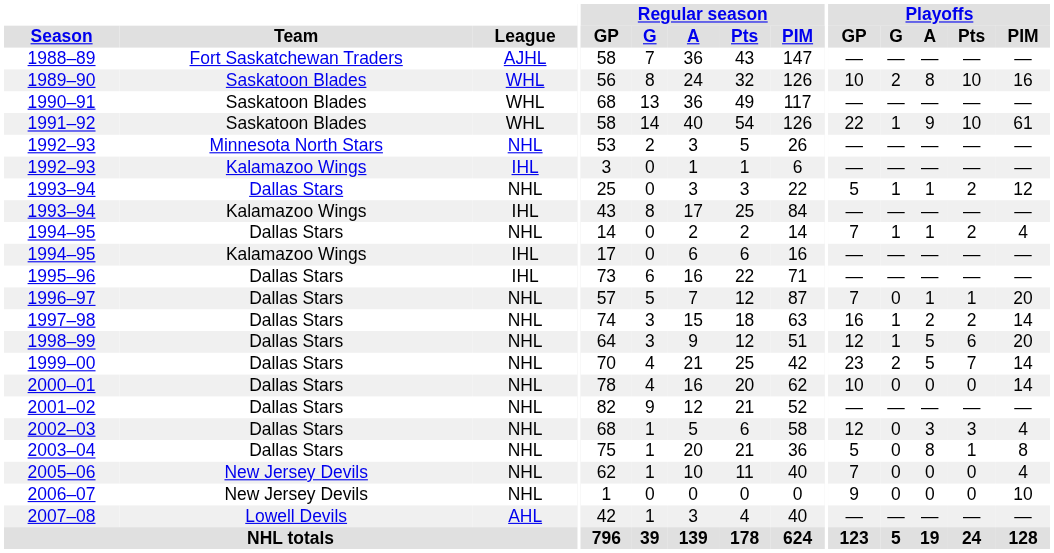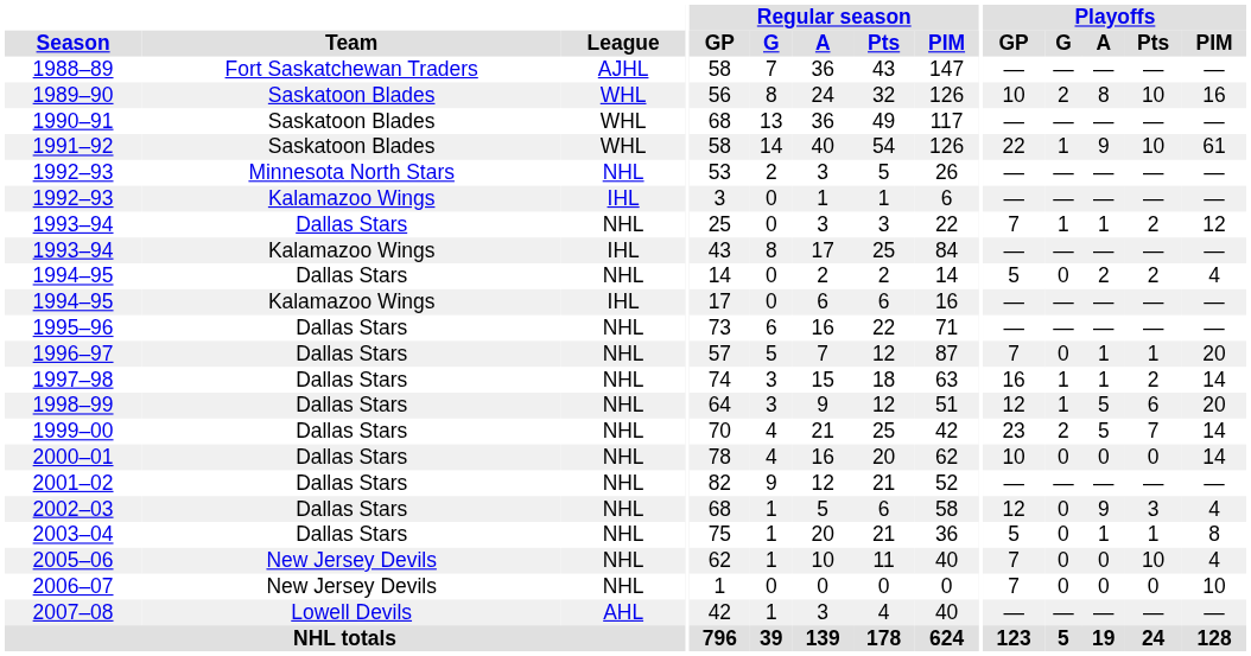 <table border="0" cellpadding="1" cellspacing="0" style="text-align:center; width:60em">
 <tr bgcolor="#e0e0e0">
 <th colspan="3" bgcolor="#ffffff"></th>
 <th rowspan="100" bgcolor="#ffffff"></th>
 <th colspan="5"><a href='#'>Regular season</a></th>
 <th rowspan="100" bgcolor="#ffffff"></th>
 <th colspan="5"><a href='#'>Playoffs</a></th>
 </tr>
 <tr bgcolor="#e0e0e0">
 <th><a href='#'>Season</a></th>
 <th>Team</th>
 <th>League</th>
 <th>GP</th>
 <th><a href='#'>G</a></th>
 <th><a href='#'>A</a></th>
 <th><a href='#'>Pts</a></th>
 <th><a href='#'>PIM</a></th>
 <th>GP</th>
 <th>G</th>
 <th>A</th>
 <th>Pts</th>
 <th>PIM</th>
 </tr>
 <tr>
 <td><a href='#'>1988–89</a></td>
 <td><a href='#'>Fort Saskatchewan Traders</a></td>
 <td><a href='#'>AJHL</a></td>
 <td>58</td>
 <td>7</td>
 <td>36</td>
 <td>43</td>
 <td>147</td>
 <td>—</td>
 <td>—</td>
 <td>—</td>
 <td>—</td>
 <td>—</td>
 </tr>
 <tr bgcolor="#f0f0f0">
 <td><a href='#'>1989–90</a></td>
 <td><a href='#'>Saskatoon Blades</a></td>
 <td><a href='#'>WHL</a></td>
 <td>56</td>
 <td>8</td>
 <td>24</td>
 <td>32</td>
 <td>126</td>
 <td>10</td>
 <td>2</td>
 <td>8</td>
 <td>10</td>
 <td>16</td>
 </tr>
 <tr>
 <td><a href='#'>1990–91</a></td>
 <td>Saskatoon Blades</td>
 <td>WHL</td>
 <td>68</td>
 <td>13</td>
 <td>36</td>
 <td>49</td>
 <td>117</td>
 <td>—</td>
 <td>—</td>
 <td>—</td>
 <td>—</td>
 <td>—</td>
 </tr>
 <tr bgcolor="#f0f0f0">
 <td><a href='#'>1991–92</a></td>
 <td>Saskatoon Blades</td>
 <td>WHL</td>
 <td>58</td>
 <td>14</td>
 <td>40</td>
 <td>54</td>
 <td>126</td>
 <td>22</td>
 <td>1</td>
 <td>9</td>
 <td>10</td>
 <td>61</td>
 </tr>
 <tr>
 <td><a href='#'>1992–93</a></td>
 <td><a href='#'>Minnesota North Stars</a></td>
 <td><a href='#'>NHL</a></td>
 <td>53</td>
 <td>2</td>
 <td>3</td>
 <td>5</td>
 <td>26</td>
 <td>—</td>
 <td>—</td>
 <td>—</td>
 <td>—</td>
 <td>—</td>
 </tr>
 <tr bgcolor="#f0f0f0">
 <td><a href='#'>1992–93</a></td>
 <td><a href='#'>Kalamazoo Wings</a></td>
 <td><a href='#'>IHL</a></td>
 <td>3</td>
 <td>0</td>
 <td>1</td>
 <td>1</td>
 <td>6</td>
 <td>—</td>
 <td>—</td>
 <td>—</td>
 <td>—</td>
 <td>—</td>
 </tr>
 <tr>
 <td><a href='#'>1993–94</a></td>
 <td><a href='#'>Dallas Stars</a></td>
 <td>NHL</td>
 <td>25</td>
 <td>0</td>
 <td>3</td>
 <td>3</td>
 <td>22</td>
-<td>5</td>
+<td>7</td>
 <td>1</td>
 <td>1</td>
 <td>2</td>
 <td>12</td>
 </tr>
 <tr bgcolor="#f0f0f0">
 <td><a href='#'>1993–94</a></td>
 <td>Kalamazoo Wings</td>
 <td>IHL</td>
 <td>43</td>
 <td>8</td>
 <td>17</td>
 <td>25</td>
 <td>84</td>
 <td>—</td>
 <td>—</td>
 <td>—</td>
 <td>—</td>
 <td>—</td>
 </tr>
 <tr>
 <td><a href='#'>1994–95</a></td>
 <td>Dallas Stars</td>
 <td>NHL</td>
 <td>14</td>
 <td>0</td>
 <td>2</td>
 <td>2</td>
 <td>14</td>
-<td>7</td>
-<td>1</td>
-<td>1</td>
+<td>5</td>
+<td>0</td>
+<td>2</td>
 <td>2</td>
 <td>4</td>
 </tr>
 <tr bgcolor="#f0f0f0">
 <td><a href='#'>1994–95</a></td>
 <td>Kalamazoo Wings</td>
 <td>IHL</td>
 <td>17</td>
 <td>0</td>
 <td>6</td>
 <td>6</td>
 <td>16</td>
 <td>—</td>
 <td>—</td>
 <td>—</td>
 <td>—</td>
 <td>—</td>
 </tr>
 <tr>
 <td><a href='#'>1995–96</a></td>
 <td>Dallas Stars</td>
-<td>IHL</td>
+<td>NHL</td>
 <td>73</td>
 <td>6</td>
 <td>16</td>
 <td>22</td>
 <td>71</td>
 <td>—</td>
 <td>—</td>
 <td>—</td>
 <td>—</td>
 <td>—</td>
 </tr>
 <tr bgcolor="#f0f0f0">
 <td><a href='#'>1996–97</a></td>
 <td>Dallas Stars</td>
 <td>NHL</td>
 <td>57</td>
 <td>5</td>
 <td>7</td>
 <td>12</td>
 <td>87</td>
 <td>7</td>
 <td>0</td>
 <td>1</td>
 <td>1</td>
 <td>20</td>
 </tr>
 <tr>
 <td><a href='#'>1997–98</a></td>
 <td>Dallas Stars</td>
 <td>NHL</td>
 <td>74</td>
 <td>3</td>
 <td>15</td>
 <td>18</td>
 <td>63</td>
 <td>16</td>
 <td>1</td>
-<td>2</td>
+<td>1</td>
 <td>2</td>
 <td>14</td>
 </tr>
 <tr bgcolor="#f0f0f0">
 <td><a href='#'>1998–99</a></td>
 <td>Dallas Stars</td>
 <td>NHL</td>
 <td>64</td>
 <td>3</td>
 <td>9</td>
 <td>12</td>
 <td>51</td>
 <td>12</td>
 <td>1</td>
 <td>5</td>
 <td>6</td>
 <td>20</td>
 </tr>
 <tr>
 <td><a href='#'>1999–00</a></td>
 <td>Dallas Stars</td>
 <td>NHL</td>
 <td>70</td>
 <td>4</td>
 <td>21</td>
 <td>25</td>
 <td>42</td>
 <td>23</td>
 <td>2</td>
 <td>5</td>
 <td>7</td>
 <td>14</td>
 </tr>
 <tr bgcolor="#f0f0f0">
 <td><a href='#'>2000–01</a></td>
 <td>Dallas Stars</td>
 <td>NHL</td>
 <td>78</td>
 <td>4</td>
 <td>16</td>
 <td>20</td>
 <td>62</td>
 <td>10</td>
 <td>0</td>
 <td>0</td>
 <td>0</td>
 <td>14</td>
 </tr>
 <tr>
 <td><a href='#'>2001–02</a></td>
 <td>Dallas Stars</td>
 <td>NHL</td>
 <td>82</td>
 <td>9</td>
 <td>12</td>
 <td>21</td>
 <td>52</td>
 <td>—</td>
 <td>—</td>
 <td>—</td>
 <td>—</td>
 <td>—</td>
 </tr>
 <tr bgcolor="#f0f0f0">
 <td><a href='#'>2002–03</a></td>
 <td>Dallas Stars</td>
 <td>NHL</td>
 <td>68</td>
 <td>1</td>
 <td>5</td>
 <td>6</td>
 <td>58</td>
 <td>12</td>
 <td>0</td>
-<td>3</td>
+<td>9</td>
 <td>3</td>
 <td>4</td>
 </tr>
 <tr>
 <td><a href='#'>2003–04</a></td>
 <td>Dallas Stars</td>
 <td>NHL</td>
 <td>75</td>
 <td>1</td>
 <td>20</td>
 <td>21</td>
 <td>36</td>
 <td>5</td>
 <td>0</td>
-<td>8</td>
+<td>1</td>
 <td>1</td>
 <td>8</td>
 </tr>
 <tr bgcolor="#f0f0f0">
 <td><a href='#'>2005–06</a></td>
 <td><a href='#'>New Jersey Devils</a></td>
 <td>NHL</td>
 <td>62</td>
 <td>1</td>
 <td>10</td>
 <td>11</td>
 <td>40</td>
 <td>7</td>
 <td>0</td>
 <td>0</td>
-<td>0</td>
+<td>10</td>
 <td>4</td>
 </tr>
 <tr>
 <td><a href='#'>2006–07</a></td>
 <td>New Jersey Devils</td>
 <td>NHL</td>
 <td>1</td>
 <td>0</td>
 <td>0</td>
 <td>0</td>
 <td>0</td>
-<td>9</td>
+<td>7</td>
 <td>0</td>
 <td>0</td>
 <td>0</td>
 <td>10</td>
 </tr>
 <tr bgcolor="#f0f0f0">
 <td><a href='#'>2007–08</a></td>
 <td><a href='#'>Lowell Devils</a></td>
 <td><a href='#'>AHL</a></td>
 <td>42</td>
 <td>1</td>
 <td>3</td>
 <td>4</td>
 <td>40</td>
 <td>—</td>
 <td>—</td>
 <td>—</td>
 <td>—</td>
 <td>—</td>
 </tr>
 <tr bgcolor="#e0e0e0">
 <th colspan="3">NHL totals</th>
 <th>796</th>
 <th>39</th>
 <th>139</th>
 <th>178</th>
 <th>624</th>
 <th>123</th>
 <th>5</th>
 <th>19</th>
 <th>24</th>
 <th>128</th>
 </tr>
 </table>
